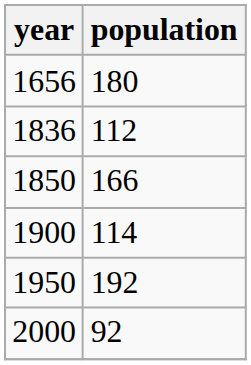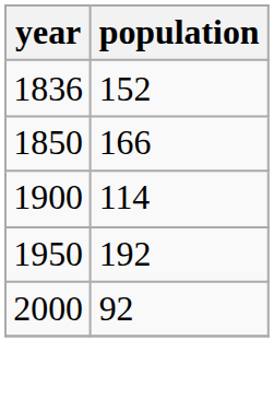 <table class="wikitable">
 <tr>
 <th>year</th>
 <th>population</th>
 </tr>
 <tr>
-<td>1656</td>
-<td>180</td>
-</tr>
-<tr>
 <td>1836</td>
-<td>112</td>
+<td>152</td>
 </tr>
 <tr>
 <td>1850</td>
 <td>166</td>
 </tr>
 <tr>
 <td>1900</td>
 <td>114</td>
 </tr>
 <tr>
 <td>1950</td>
 <td>192</td>
 </tr>
 <tr>
 <td>2000</td>
 <td>92</td>
 </tr>
 <tr>
 </tr>
 </table>
